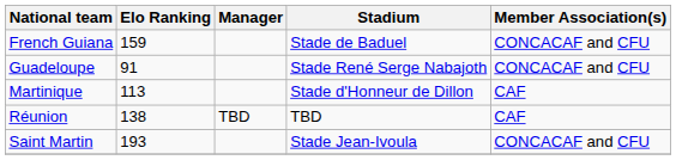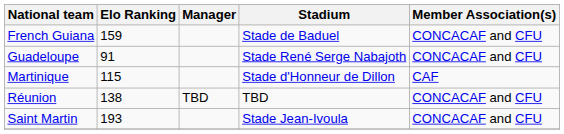 <table class="wikitable sortable" style="text-align: left;">
 <tr>
 <th>National team</th>
 <th>Elo Ranking</th>
 <th>Manager</th>
 <th>Stadium</th>
 <th>Member Association(s)</th>
 </tr>
 <tr>
 <td><a href='#'>French Guiana</a></td>
 <td>159</td>
 <td> </td>
 <td><a href='#'>Stade de Baduel</a></td>
 <td><a href='#'>CONCACAF</a> and <a href='#'>CFU</a></td>
 </tr>
 <tr>
 <td><a href='#'>Guadeloupe</a></td>
 <td>91</td>
 <td> </td>
 <td><a href='#'>Stade René Serge Nabajoth</a></td>
 <td><a href='#'>CONCACAF</a> and <a href='#'>CFU</a></td>
 </tr>
 <tr>
 <td><a href='#'>Martinique</a></td>
-<td>113</td>
+<td>115</td>
 <td> </td>
 <td><a href='#'>Stade d'Honneur de Dillon</a></td>
 <td><a href='#'>CAF</a></td>
 </tr>
 <tr>
 <td><a href='#'>Réunion</a></td>
 <td>138</td>
 <td>TBD</td>
 <td>TBD</td>
-<td><a href='#'>CAF</a></td>
+<td><a href='#'>CONCACAF</a> and <a href='#'>CFU</a></td>
 </tr>
 <tr>
 <td><a href='#'>Saint Martin</a></td>
 <td>193</td>
 <td> </td>
 <td><a href='#'>Stade Jean-Ivoula</a></td>
 <td><a href='#'>CONCACAF</a> and <a href='#'>CFU</a></td>
 </tr>
 <tr>
 </tr>
 </table>
